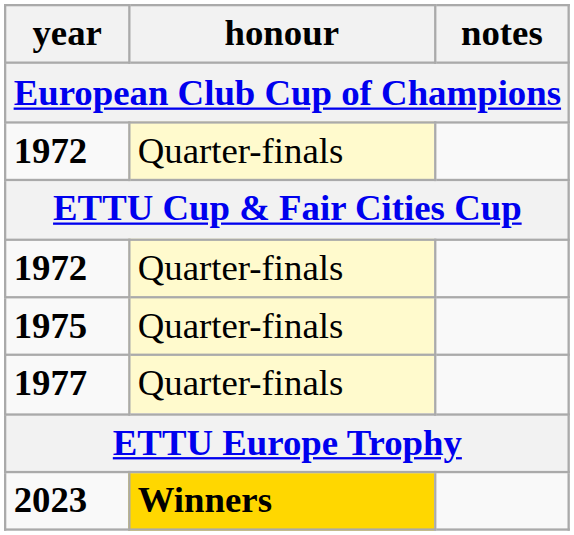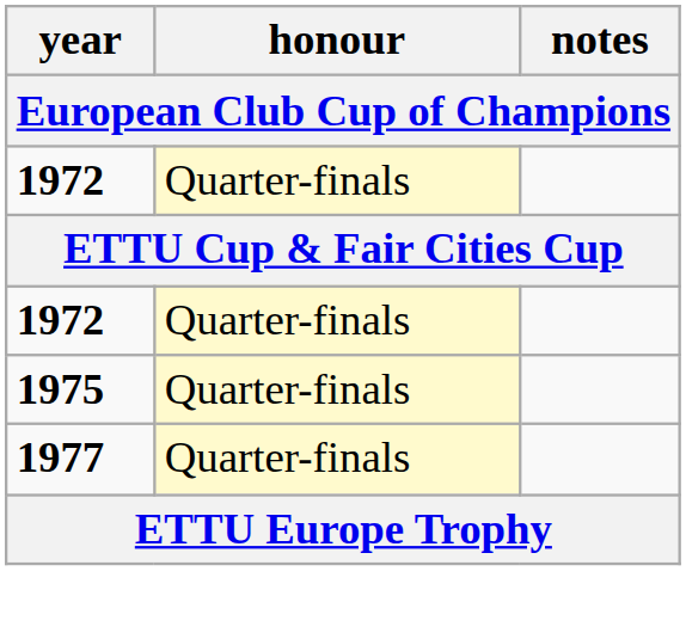 <table class="wikitable">
 <tr>
 <th>year</th>
 <th>honour</th>
 <th>notes</th>
 </tr>
 <tr>
 <th colspan="3"><a href='#'>European Club Cup of Champions</a></th>
 </tr>
 <tr>
 <td><strong>1972</strong></td>
 <td style="background:LemonChiffon;">Quarter-finals</td>
 <td></td>
 </tr>
 <tr>
 <th colspan="3"><a href='#'>ETTU Cup & Fair Cities Cup</a></th>
 </tr>
 <tr>
 <td><strong>1972</strong></td>
 <td style="background:LemonChiffon;">Quarter-finals</td>
 <td></td>
 </tr>
 <tr>
 <td><strong>1975</strong></td>
 <td style="background:LemonChiffon;">Quarter-finals</td>
 <td></td>
 </tr>
 <tr>
 <td><strong>1977</strong></td>
 <td style="background:LemonChiffon;">Quarter-finals</td>
 <td></td>
 </tr>
 <tr>
 <th colspan="3"><a href='#'>ETTU Europe Trophy</a></th>
 </tr>
-<tr>
-<td><strong>2023</strong></td>
-<td style="background:gold"><strong>Winners</strong></td>
-<td></td>
-</tr>
 </table>
